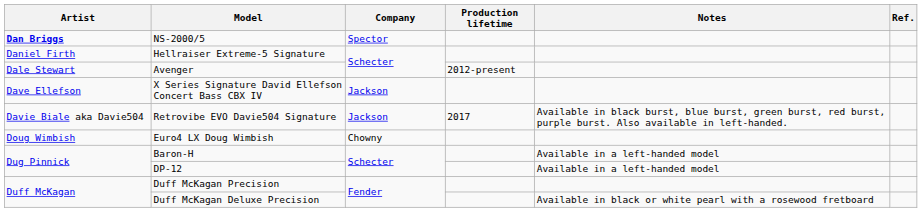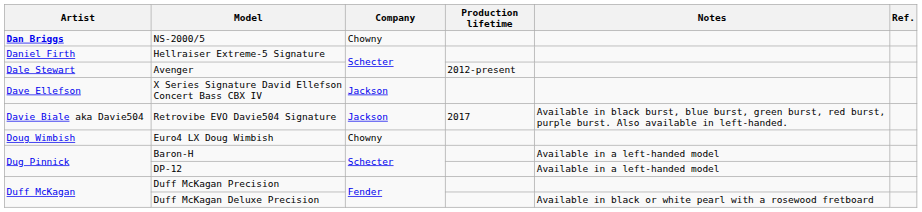 <table class="wikitable sortable plainrowheaders" style="width:99%;">
 <tr>
 <th scope="col" style="width:15em;">Artist</th>
 <th scope="col">Model</th>
 <th scope="col" style="width:10em;">Company</th>
 <th scope="col">Production lifetime</th>
 <th scope="col" class="unsortable">Notes</th>
 <th scope="col">Ref.</th>
 </tr>
 <tr>
 <td><strong><a href='#'>Dan Briggs</a></strong></td>
 <td>NS-2000/5</td>
-<td><a href='#'>Spector</a></td>
+<td>Chowny</td>
 <td></td>
 <td></td>
 <td></td>
 </tr>
 <tr>
 <td><a href='#'>Daniel Firth</a></td>
 <td>Hellraiser Extreme-5 Signature</td>
 <td rowspan=2><a href='#'>Schecter</a></td>
 <td></td>
 <td></td>
 <td></td>
 </tr>
 <tr>
 <td><a href='#'>Dale Stewart</a></td>
 <td>Avenger</td>
 <td>2012-present</td>
 <td></td>
 <td></td>
 </tr>
 <tr>
 <td><a href='#'>Dave Ellefson</a></td>
 <td>X Series Signature David Ellefson Concert Bass CBX IV</td>
 <td><a href='#'>Jackson</a></td>
 <td></td>
 <td></td>
 <td></td>
 </tr>
 <tr>
 <td><a href='#'>Davie Biale</a> aka Davie504</td>
 <td>Retrovibe EVO Davie504 Signature</td>
 <td><a href='#'>Jackson</a></td>
 <td>2017</td>
 <td>Available in black burst, blue burst, green burst, red burst, purple burst.  Also available in left-handed.</td>
 <td></td>
 </tr>
 <tr>
 <td><a href='#'>Doug Wimbish</a></td>
 <td>Euro4 LX Doug Wimbish</td>
 <td>Chowny</td>
 <td></td>
 <td></td>
 <td></td>
 </tr>
 <tr>
 <td rowspan=2><a href='#'>Dug Pinnick</a></td>
 <td>Baron-H</td>
 <td rowspan=2><a href='#'>Schecter</a></td>
 <td></td>
 <td>Available in a left-handed model</td>
 <td></td>
 </tr>
 <tr>
 <td>DP-12</td>
 <td></td>
 <td>Available in a left-handed model</td>
 <td></td>
 </tr>
 <tr>
 <td rowspan=2><a href='#'>Duff McKagan</a></td>
 <td>Duff McKagan Precision</td>
 <td rowspan=2><a href='#'>Fender</a></td>
 <td></td>
 <td></td>
 <td></td>
 </tr>
 <tr>
 <td>Duff McKagan Deluxe Precision</td>
 <td></td>
 <td>Available in black or white pearl with a rosewood fretboard</td>
 <td></td>
 </tr>
 </table>
